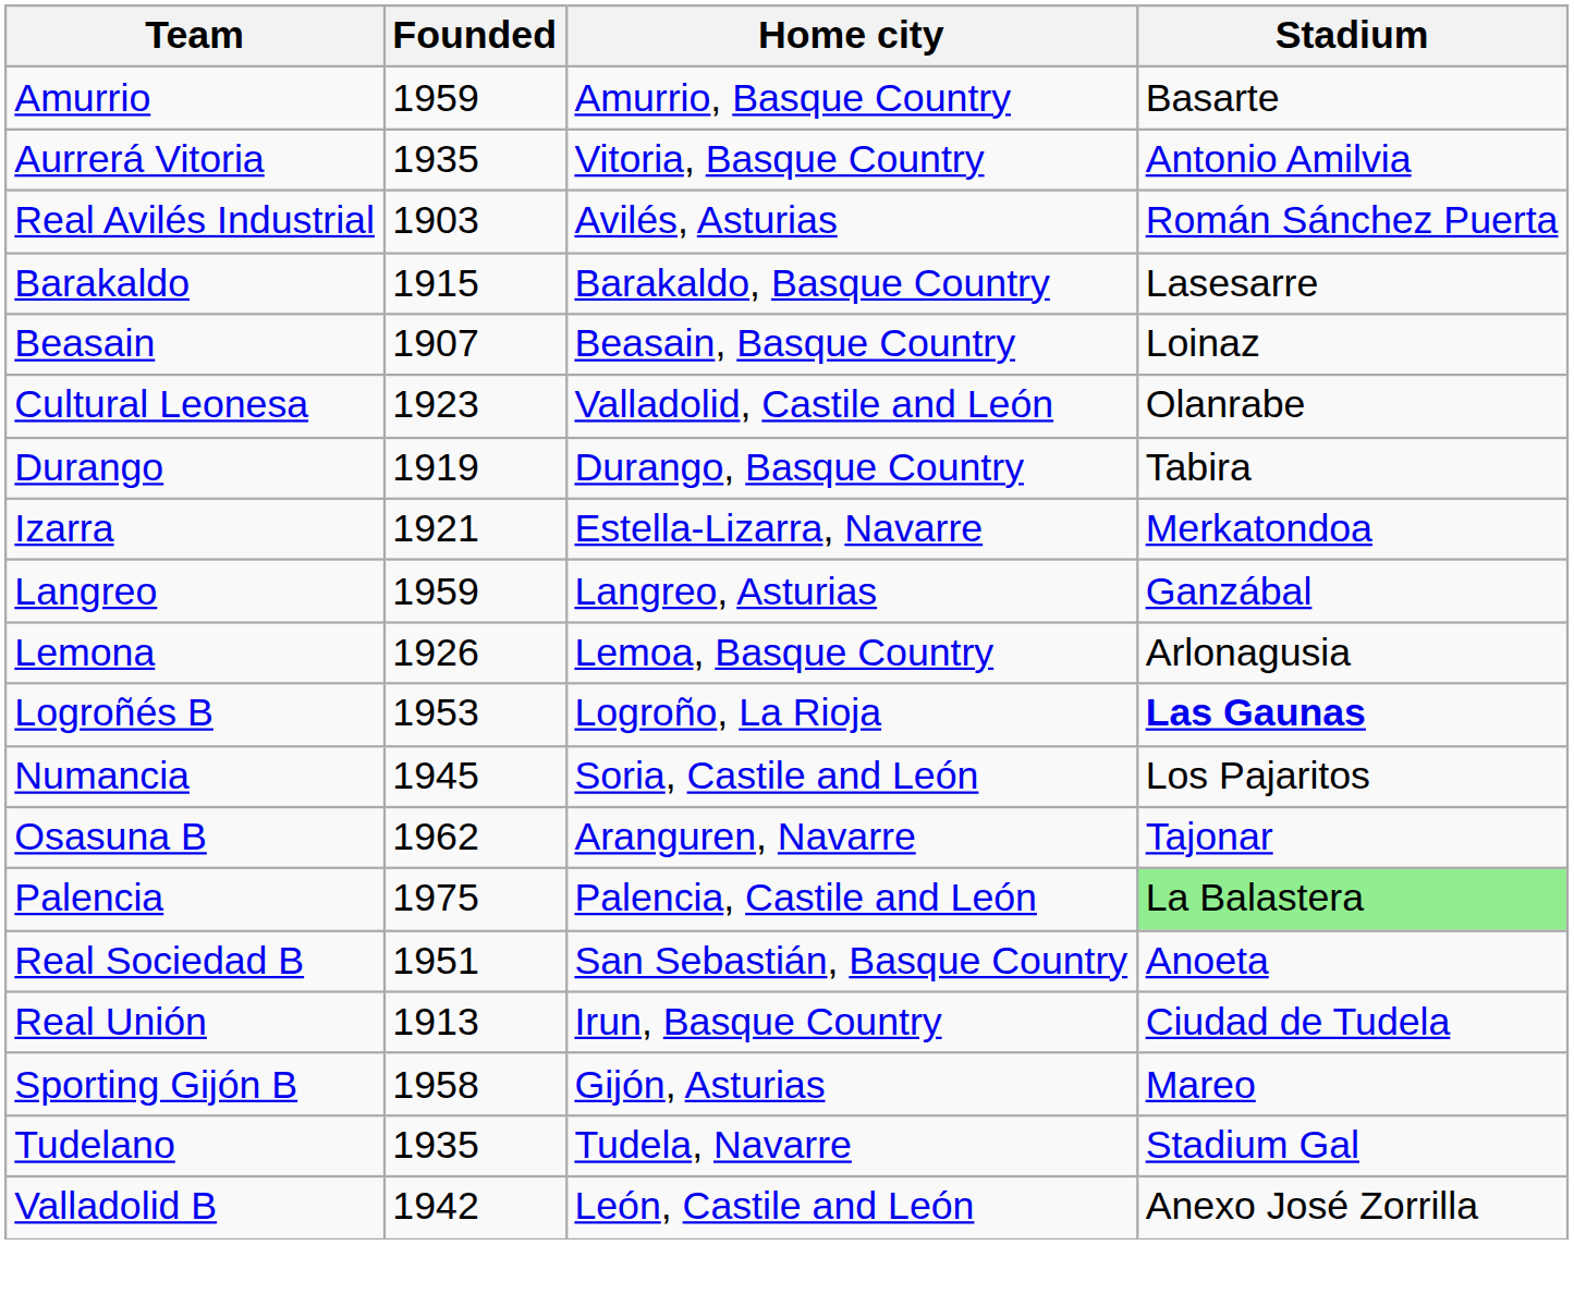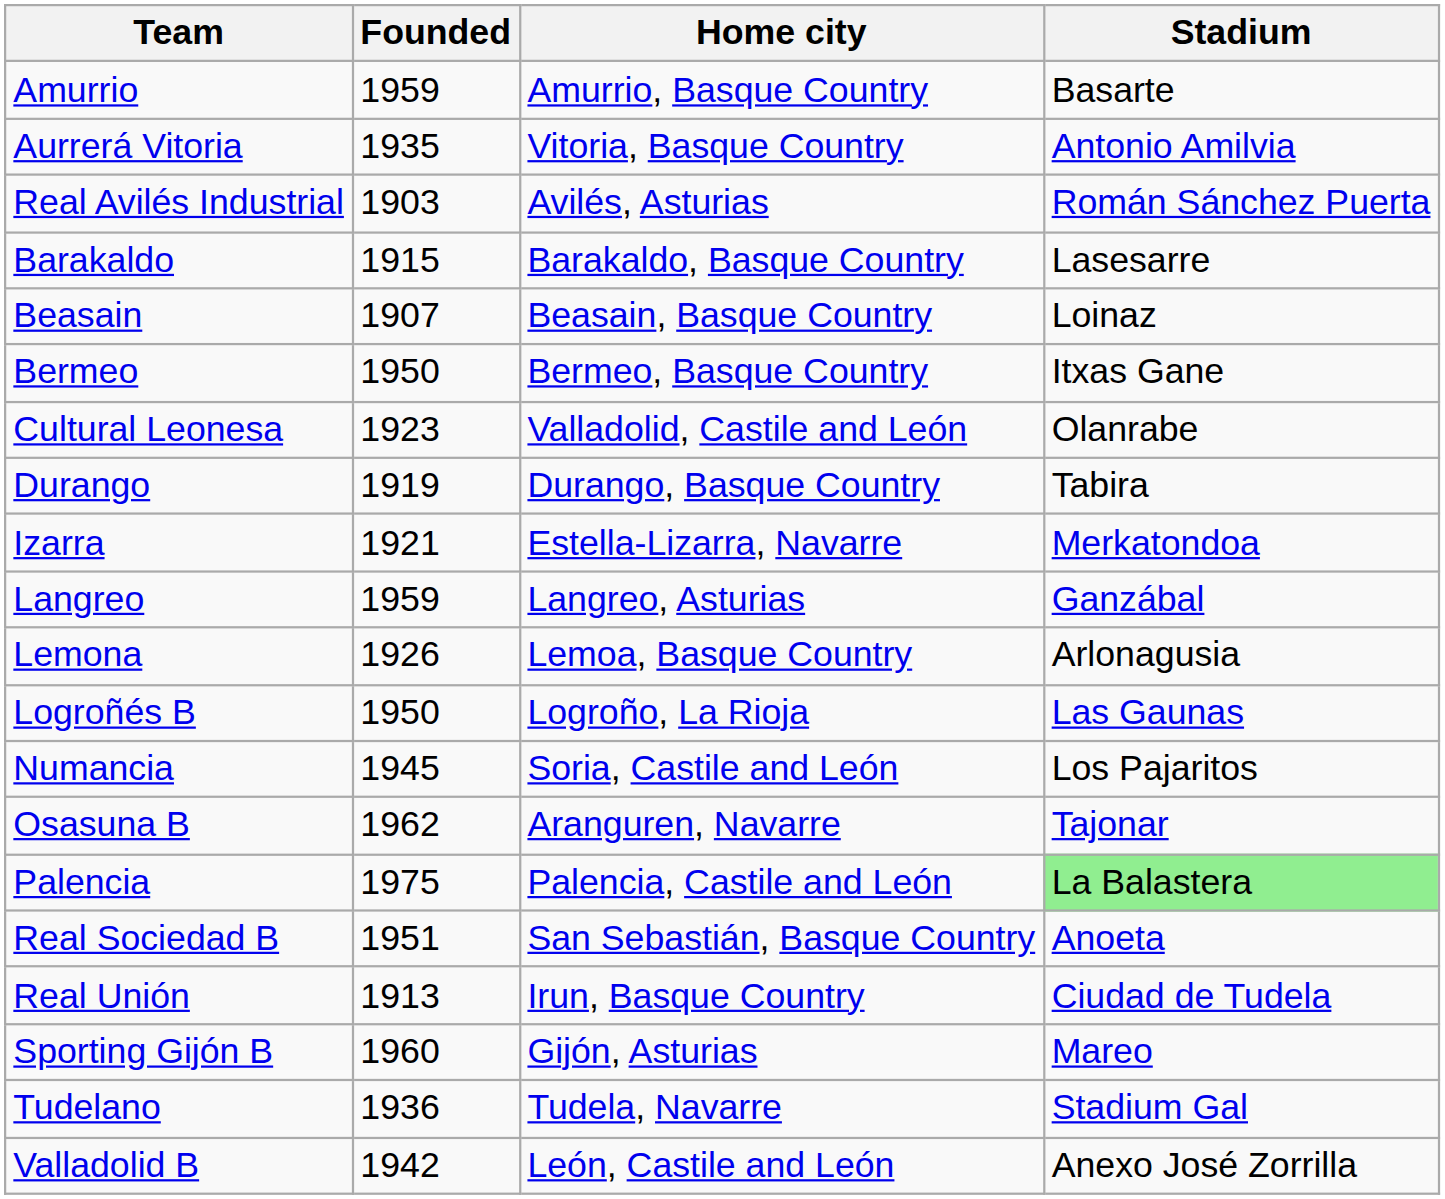 <table class="wikitable sortable">
 <tr>
 <th>Team</th>
 <th>Founded</th>
 <th>Home city</th>
 <th>Stadium</th>
 </tr>
 <tr>
 <td><a href='#'>Amurrio</a></td>
 <td>1959</td>
 <td><a href='#'>Amurrio</a>, <a href='#'>Basque Country</a></td>
 <td>Basarte</td>
 </tr>
 <tr>
 <td><a href='#'>Aurrerá Vitoria</a></td>
 <td>1935</td>
 <td><a href='#'>Vitoria</a>, <a href='#'>Basque Country</a></td>
 <td><a href='#'>Antonio Amilvia</a></td>
 </tr>
 <tr>
 <td><a href='#'>Real Avilés Industrial</a></td>
 <td>1903</td>
 <td><a href='#'>Avilés</a>, <a href='#'>Asturias</a></td>
 <td><a href='#'>Román Sánchez Puerta</a></td>
 </tr>
 <tr>
 <td><a href='#'>Barakaldo</a></td>
 <td>1915</td>
 <td><a href='#'>Barakaldo</a>, <a href='#'>Basque Country</a></td>
 <td>Lasesarre</td>
 </tr>
 <tr>
 <td><a href='#'>Beasain</a></td>
 <td>1907</td>
 <td><a href='#'>Beasain</a>, <a href='#'>Basque Country</a></td>
 <td>Loinaz</td>
 </tr>
 <tr>
+<td><a href='#'>Bermeo</a></td>
+<td>1950</td>
+<td><a href='#'>Bermeo</a>, <a href='#'>Basque Country</a></td>
+<td>Itxas Gane</td>
+</tr>
+<tr>
 <td><a href='#'>Cultural Leonesa</a></td>
 <td>1923</td>
 <td><a href='#'>Valladolid</a>, <a href='#'>Castile and León</a></td>
 <td>Olanrabe</td>
 </tr>
 <tr>
 <td><a href='#'>Durango</a></td>
 <td>1919</td>
 <td><a href='#'>Durango</a>, <a href='#'>Basque Country</a></td>
 <td>Tabira</td>
 </tr>
 <tr>
 <td><a href='#'>Izarra</a></td>
 <td>1921</td>
 <td><a href='#'>Estella-Lizarra</a>, <a href='#'>Navarre</a></td>
 <td><a href='#'>Merkatondoa</a></td>
 </tr>
 <tr>
 <td><a href='#'>Langreo</a></td>
 <td>1959</td>
 <td><a href='#'>Langreo</a>, <a href='#'>Asturias</a></td>
 <td><a href='#'>Ganzábal</a></td>
 </tr>
 <tr>
 <td><a href='#'>Lemona</a></td>
 <td>1926</td>
 <td><a href='#'>Lemoa</a>, <a href='#'>Basque Country</a></td>
 <td>Arlonagusia</td>
 </tr>
 <tr>
 <td><a href='#'>Logroñés B</a></td>
-<td>1953</td>
+<td>1950</td>
 <td><a href='#'>Logroño</a>, <a href='#'>La Rioja</a></td>
-<td><strong><a href='#'>Las Gaunas</a></strong></td>
+<td><a href='#'>Las Gaunas</a></td>
 </tr>
 <tr>
 <td><a href='#'>Numancia</a></td>
 <td>1945</td>
 <td><a href='#'>Soria</a>, <a href='#'>Castile and León</a></td>
 <td>Los Pajaritos</td>
 </tr>
 <tr>
 <td><a href='#'>Osasuna B</a></td>
 <td>1962</td>
 <td><a href='#'>Aranguren</a>, <a href='#'>Navarre</a></td>
 <td><a href='#'>Tajonar</a></td>
 </tr>
 <tr>
 <td><a href='#'>Palencia</a></td>
 <td>1975</td>
 <td><a href='#'>Palencia</a>, <a href='#'>Castile and León</a></td>
 <td style="background: lightgreen;">La Balastera</td>
 </tr>
 <tr>
 <td><a href='#'>Real Sociedad B</a></td>
 <td>1951</td>
 <td><a href='#'>San Sebastián</a>, <a href='#'>Basque Country</a></td>
 <td><a href='#'>Anoeta</a></td>
 </tr>
 <tr>
 <td><a href='#'>Real Unión</a></td>
 <td>1913</td>
 <td><a href='#'>Irun</a>, <a href='#'>Basque Country</a></td>
 <td><a href='#'>Ciudad de Tudela</a></td>
 </tr>
 <tr>
 <td><a href='#'>Sporting Gijón B</a></td>
-<td>1958</td>
+<td>1960</td>
 <td><a href='#'>Gijón</a>, <a href='#'>Asturias</a></td>
 <td><a href='#'>Mareo</a></td>
 </tr>
 <tr>
 <td><a href='#'>Tudelano</a></td>
-<td>1935</td>
+<td>1936</td>
 <td><a href='#'>Tudela</a>, <a href='#'>Navarre</a></td>
 <td><a href='#'>Stadium Gal</a></td>
 </tr>
 <tr>
 <td><a href='#'>Valladolid B</a></td>
 <td>1942</td>
 <td><a href='#'>León</a>, <a href='#'>Castile and León</a></td>
 <td>Anexo José Zorrilla</td>
 </tr>
 </table>
